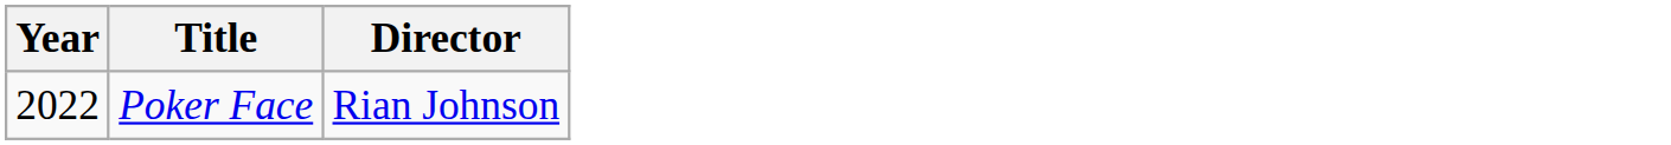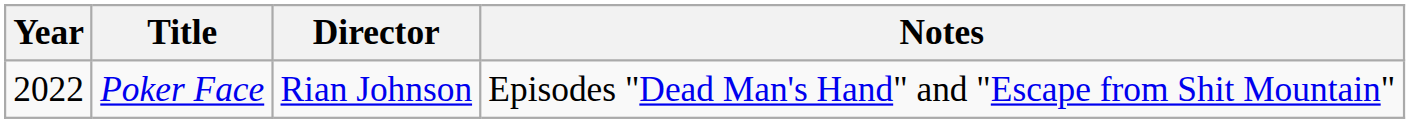 <table class="wikitable">
 <tr>
 <th>Year</th>
 <th>Title</th>
 <th>Director</th>
+<th>Notes</th>
 </tr>
 <tr>
 <td>2022</td>
 <td><em><a href='#'>Poker Face</a></em></td>
 <td><a href='#'>Rian Johnson</a></td>
+<td>Episodes "<a href='#'>Dead Man's Hand</a>" and "<a href='#'>Escape from Shit Mountain</a>"</td>
 </tr>
 </table>
